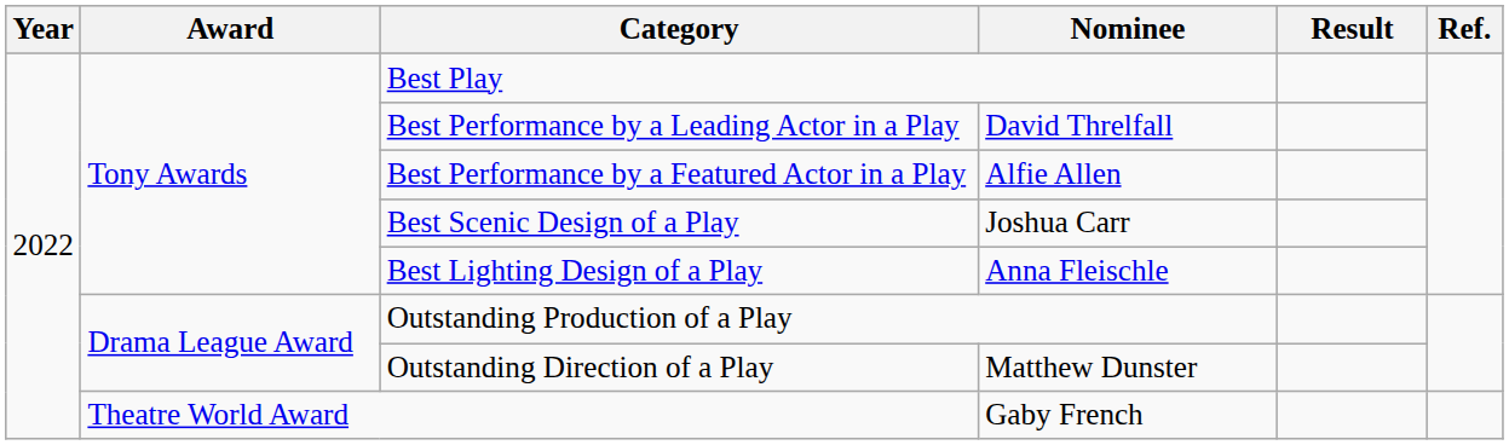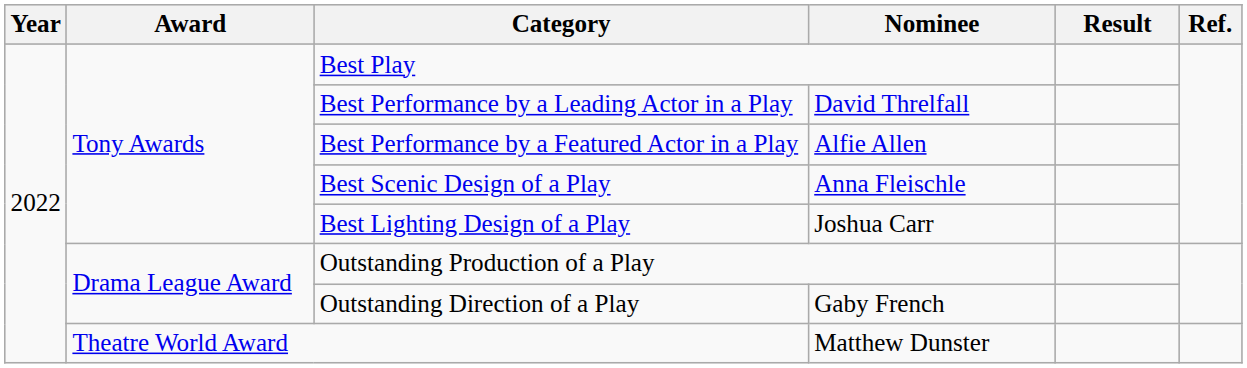 <table class="wikitable">
 <tr>
 <th width="5%">Year</th>
 <th width="20%">Award</th>
 <th width="40%">Category</th>
 <th width="20%">Nominee</th>
 <th width="10%">Result</th>
 <th width="5%">Ref.</th>
 </tr>
 <tr>
 <td rowspan="8">2022</td>
 <td rowspan="5"><a href='#'>Tony Awards</a></td>
 <td colspan="2"><a href='#'>Best Play</a></td>
 <td></td>
 <td rowspan=5></td>
 </tr>
 <tr>
 <td><a href='#'>Best Performance by a Leading Actor in a Play</a></td>
 <td><a href='#'>David Threlfall</a></td>
 <td></td>
 </tr>
 <tr>
 <td><a href='#'>Best Performance by a Featured Actor in a Play</a></td>
 <td><a href='#'>Alfie Allen</a></td>
 <td></td>
 </tr>
 <tr>
 <td><a href='#'>Best Scenic Design of a Play</a></td>
-<td>Joshua Carr</td>
+<td><a href='#'>Anna Fleischle</a></td>
 <td></td>
 </tr>
 <tr>
 <td><a href='#'>Best Lighting Design of a Play</a></td>
-<td><a href='#'>Anna Fleischle</a></td>
+<td>Joshua Carr</td>
 <td></td>
 </tr>
 <tr>
 <td rowspan="2"><a href='#'>Drama League Award</a></td>
 <td colspan="2">Outstanding Production of a Play</td>
 <td></td>
 <td rowspan=2></td>
 </tr>
 <tr>
 <td>Outstanding Direction of a Play</td>
-<td>Matthew Dunster</td>
+<td>Gaby French</td>
 <td></td>
 </tr>
 <tr>
 <td colspan="2"><a href='#'>Theatre World Award</a></td>
-<td>Gaby French</td>
+<td>Matthew Dunster</td>
 <td></td>
 <td></td>
 </tr>
 </table>
